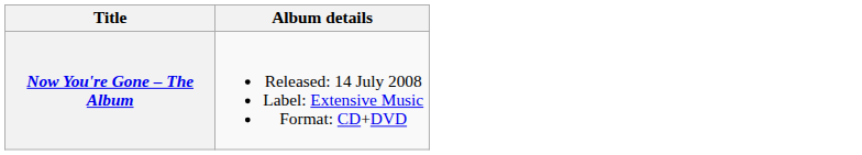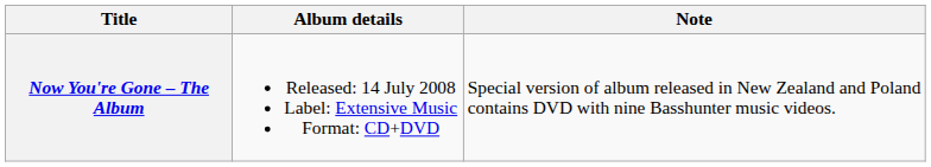 <table class="wikitable plainrowheaders" style="text-align:center;">
 <tr>
 <th scope="col" width="192">Title</th>
 <th scope="col" width="195">Album details</th>
+<th scope="col">Note</th>
 </tr>
 <tr>
 <th scope="row"><em><a href='#'>Now You're Gone – The Album</a></em></th>
 <td><br><ul><li>Released: 14 July 2008</li><li>Label: <a href='#'>Extensive Music</a></li><li>Format: <a href='#'>CD</a>+<a href='#'>DVD</a></li></ul></td>
+<td align="left">Special version of album released in New Zealand and Poland<br>contains DVD with nine Basshunter music videos.</td>
 </tr>
 </table>
